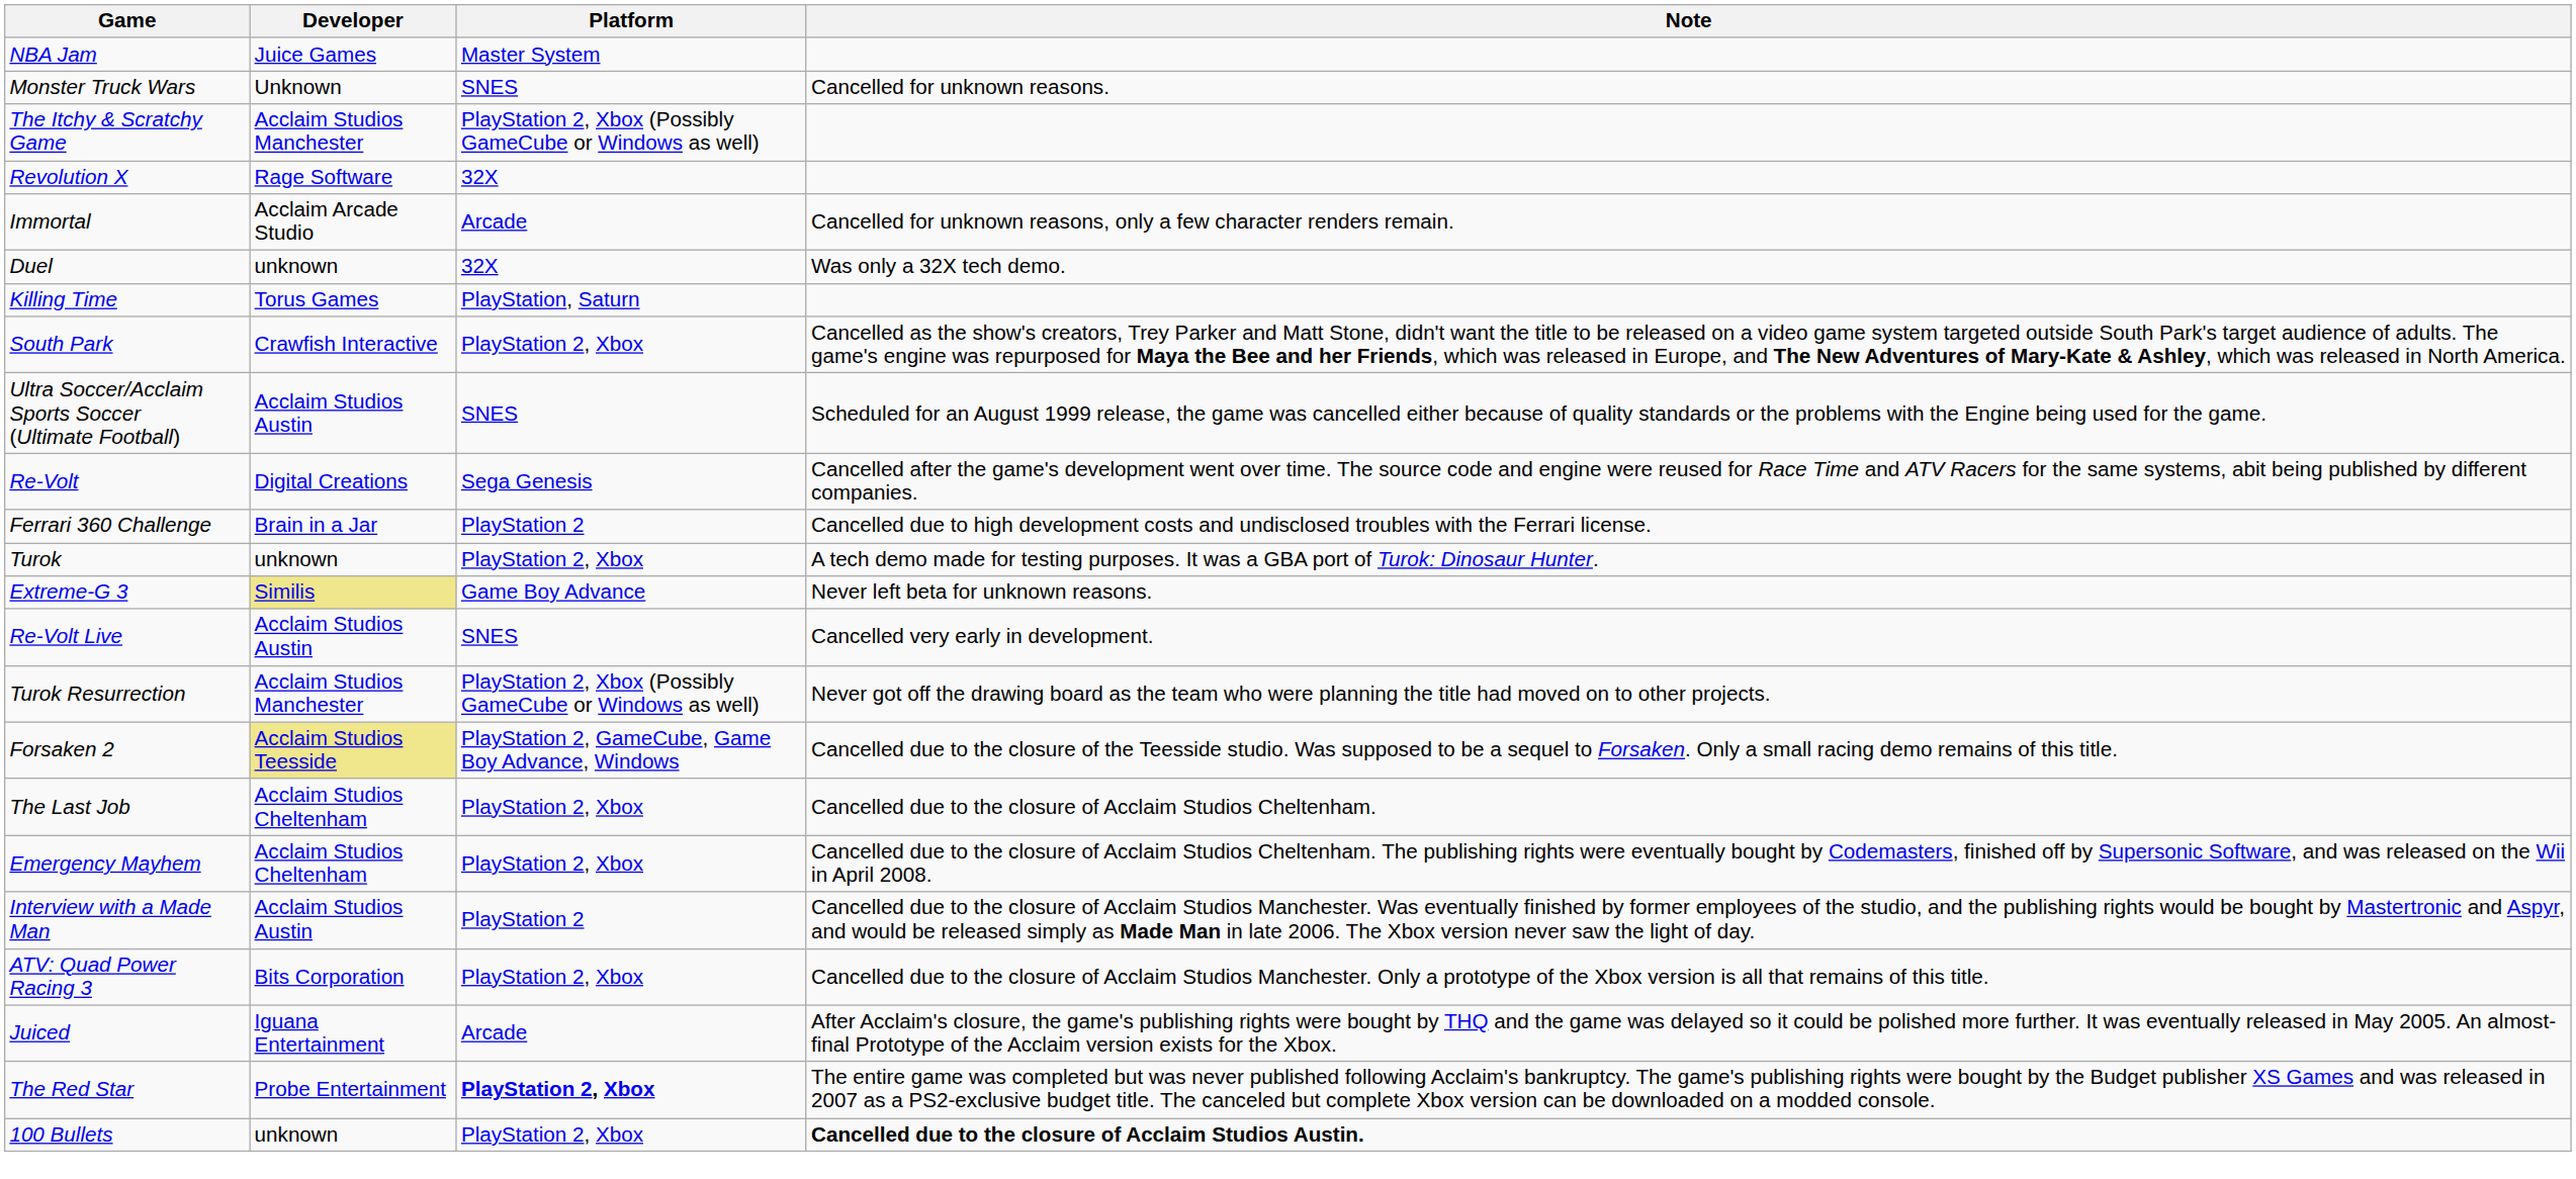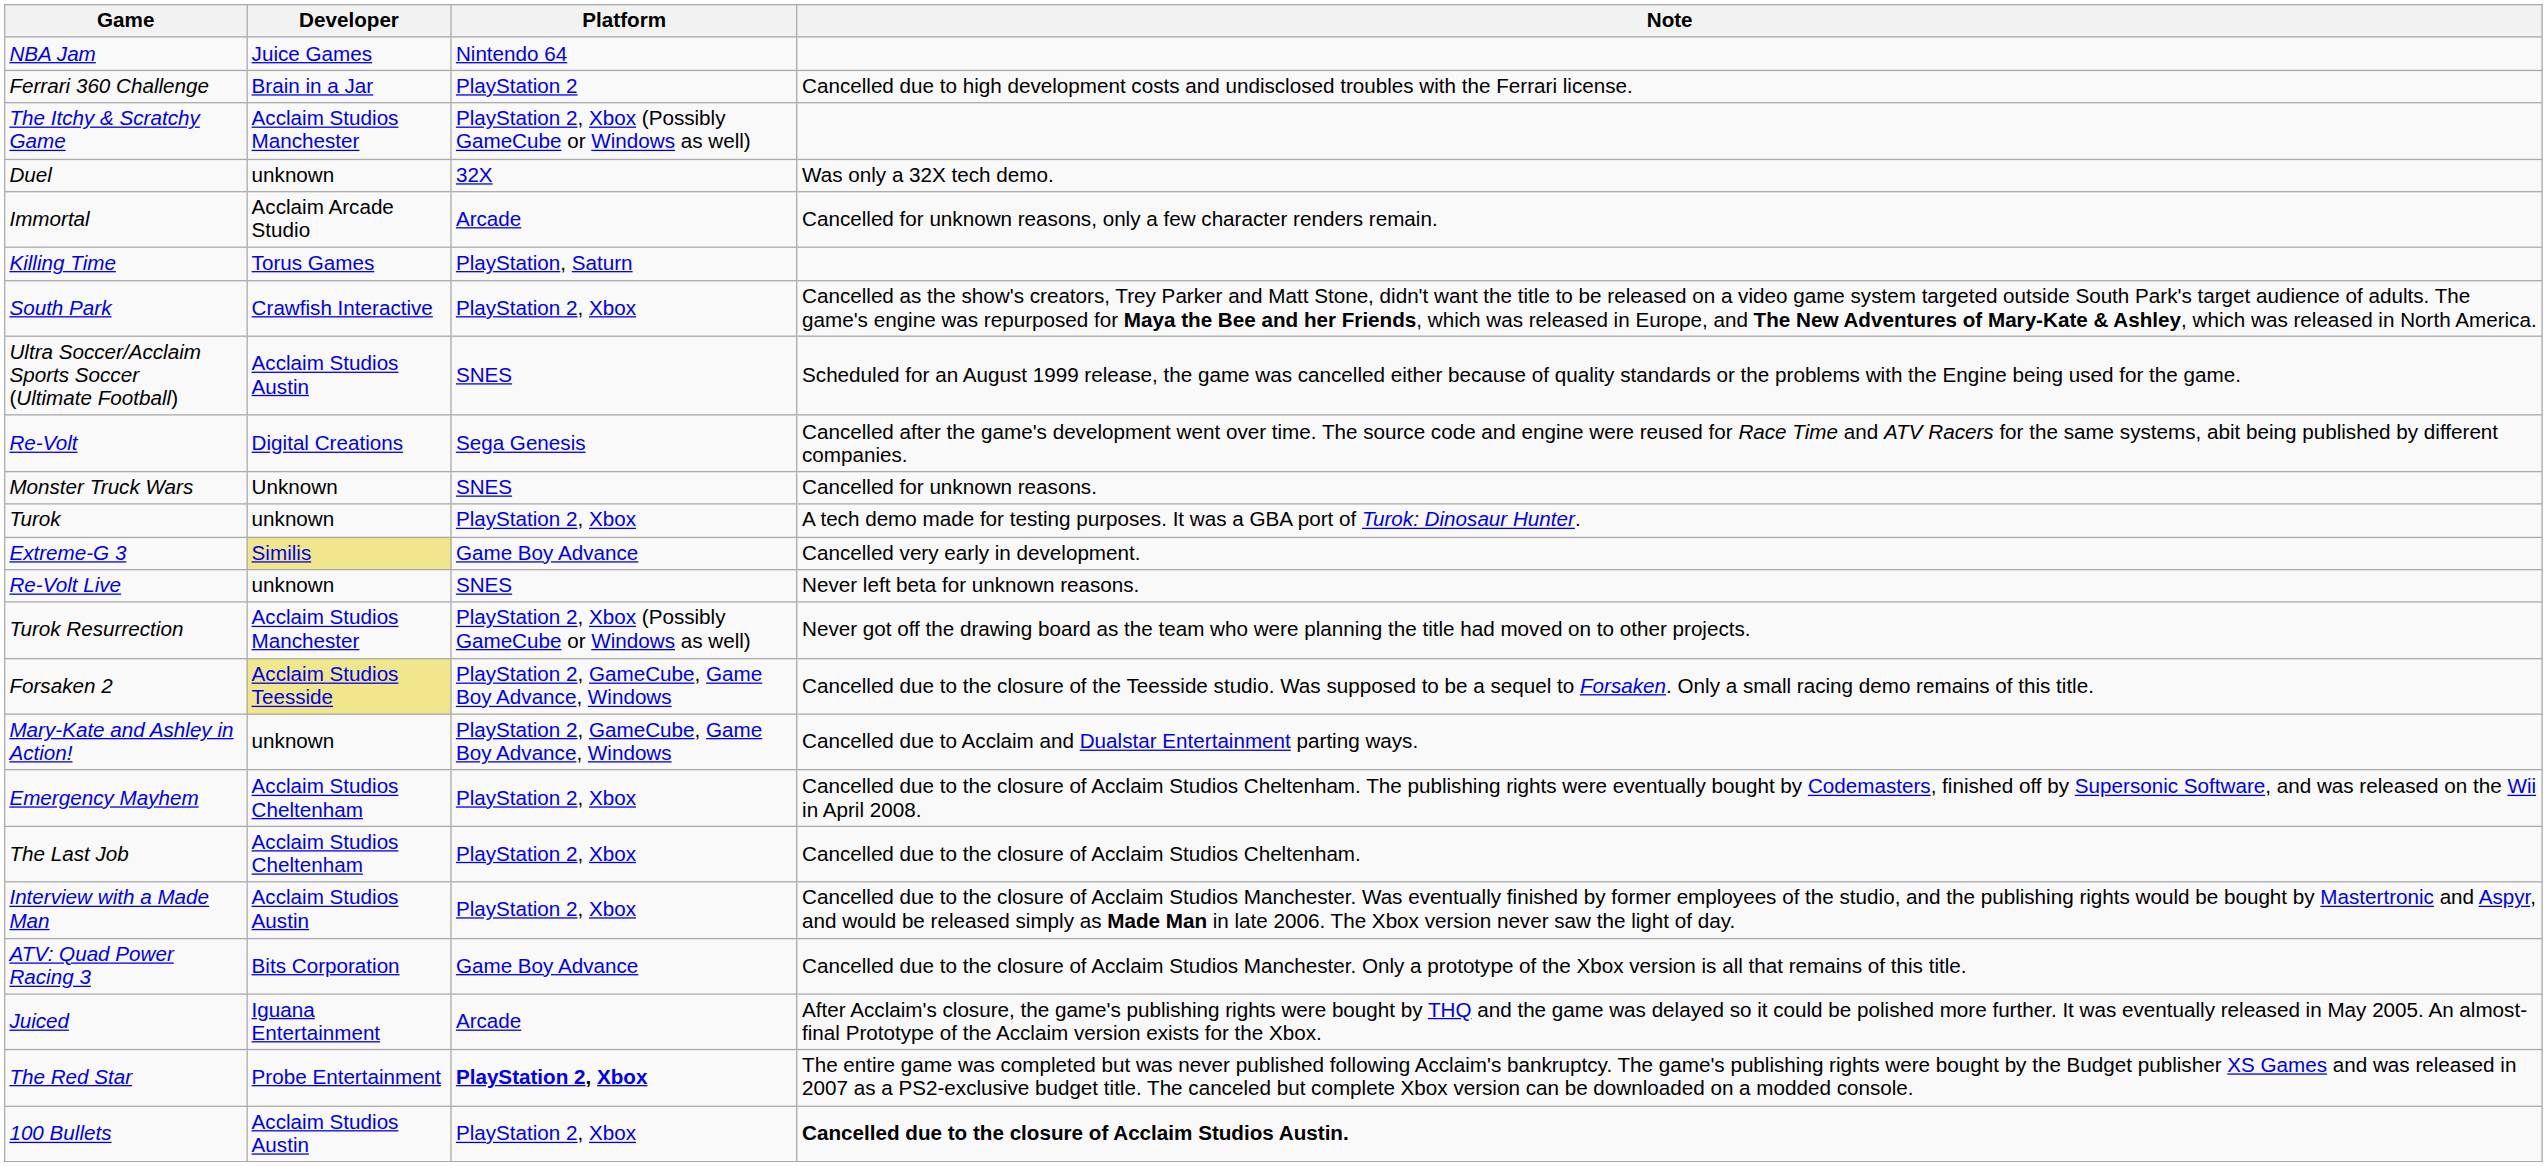 <table class="wikitable sortable">
 <tr>
 <th>Game</th>
 <th>Developer</th>
 <th>Platform</th>
 <th>Note</th>
 </tr>
 <tr>
 <td><em><a href='#'>NBA Jam</a></em></td>
 <td><a href='#'>Juice Games</a></td>
-<td><a href='#'>Master System</a></td>
+<td><a href='#'>Nintendo 64</a></td>
 <td></td>
 </tr>
 <tr>
-<td><em>Monster Truck Wars</em></td>
-<td>Unknown</td>
-<td><a href='#'>SNES</a></td>
-<td>Cancelled for unknown reasons.</td>
+<td><em>Ferrari 360 Challenge</em></td>
+<td><a href='#'>Brain in a Jar</a></td>
+<td><a href='#'>PlayStation 2</a></td>
+<td>Cancelled due to high development costs and undisclosed troubles with the Ferrari license.</td>
 </tr>
 <tr>
 <td><em><a href='#'>The Itchy & Scratchy Game</a></em></td>
 <td><a href='#'>Acclaim Studios Manchester</a></td>
 <td><a href='#'>PlayStation 2</a>, <a href='#'>Xbox</a> (Possibly <a href='#'>GameCube</a> or <a href='#'>Windows</a> as well)</td>
 <td></td>
 </tr>
 <tr>
-<td><em><a href='#'>Revolution X</a></em></td>
-<td><a href='#'>Rage Software</a></td>
+<td><em>Duel</em></td>
+<td>unknown</td>
 <td><a href='#'>32X</a></td>
-<td></td>
+<td>Was only a 32X tech demo.</td>
 </tr>
 <tr>
 <td><em>Immortal</em></td>
 <td>Acclaim Arcade Studio</td>
 <td><a href='#'>Arcade</a></td>
 <td>Cancelled for unknown reasons, only a few character renders remain.</td>
-</tr>
-<tr>
-<td><em>Duel</em></td>
-<td>unknown</td>
-<td><a href='#'>32X</a></td>
-<td>Was only a 32X tech demo.</td>
 </tr>
 <tr>
 <td><em><a href='#'>Killing Time</a></em></td>
 <td><a href='#'>Torus Games</a></td>
 <td><a href='#'>PlayStation</a>, <a href='#'>Saturn</a></td>
 <td></td>
 </tr>
 <tr>
 <td><em><a href='#'>South Park</a></em></td>
 <td><a href='#'>Crawfish Interactive</a></td>
 <td><a href='#'>PlayStation 2</a>, <a href='#'>Xbox</a></td>
 <td>Cancelled as the show's creators, Trey Parker and Matt Stone, didn't want the title to be released on a video game system targeted outside South Park's target audience of adults. The game's engine was repurposed for <strong>Maya the Bee and her Friends</strong>, which was released in Europe, and <strong>The New Adventures of Mary-Kate & Ashley</strong>, which was released in North America.</td>
 </tr>
 <tr>
 <td><em>Ultra Soccer/Acclaim Sports Soccer</em><br>(<em>Ultimate Football</em>)</td>
 <td><a href='#'>Acclaim Studios Austin</a></td>
 <td><a href='#'>SNES</a></td>
 <td>Scheduled for an August 1999 release, the game was cancelled either because of quality standards or the problems with the Engine being used for the game.</td>
 </tr>
 <tr>
 <td><em><a href='#'>Re-Volt</a></em></td>
 <td><a href='#'>Digital Creations</a></td>
 <td><a href='#'>Sega Genesis</a></td>
 <td>Cancelled after the game's development went over time. The source code and engine were reused for <em>Race Time</em> and <em>ATV Racers</em> for the same systems, abit being published by different companies.</td>
 </tr>
 <tr>
-<td><em>Ferrari 360 Challenge</em></td>
-<td><a href='#'>Brain in a Jar</a></td>
-<td><a href='#'>PlayStation 2</a></td>
-<td>Cancelled due to high development costs and undisclosed troubles with the Ferrari license.</td>
+<td><em>Monster Truck Wars</em></td>
+<td>Unknown</td>
+<td><a href='#'>SNES</a></td>
+<td>Cancelled for unknown reasons.</td>
 </tr>
 <tr>
 <td><em>Turok</em></td>
 <td>unknown</td>
 <td><a href='#'>PlayStation 2</a>, <a href='#'>Xbox</a></td>
 <td>A tech demo made for testing purposes. It was a GBA port of <em><a href='#'>Turok: Dinosaur Hunter</a></em>.</td>
 </tr>
 <tr>
 <td><em><a href='#'>Extreme-G 3</a></em></td>
 <td style="background: khaki;"><a href='#'>Similis</a></td>
 <td><a href='#'>Game Boy Advance</a></td>
-<td>Never left beta for unknown reasons.</td>
+<td>Cancelled very early in development.</td>
 </tr>
 <tr>
 <td><em><a href='#'>Re-Volt Live</a></em></td>
-<td><a href='#'>Acclaim Studios Austin</a></td>
+<td>unknown</td>
 <td><a href='#'>SNES</a></td>
-<td>Cancelled very early in development.</td>
+<td>Never left beta for unknown reasons.</td>
 </tr>
 <tr>
 <td><em>Turok Resurrection</em></td>
 <td><a href='#'>Acclaim Studios Manchester</a></td>
 <td><a href='#'>PlayStation 2</a>, <a href='#'>Xbox</a> (Possibly <a href='#'>GameCube</a> or <a href='#'>Windows</a> as well)</td>
 <td>Never got off the drawing board as the team who were planning the title had moved on to other projects.</td>
 </tr>
 <tr>
 <td><em>Forsaken 2</em></td>
 <td style="background: khaki;"><a href='#'>Acclaim Studios Teesside</a></td>
 <td><a href='#'>PlayStation 2</a>, <a href='#'>GameCube</a>, <a href='#'>Game Boy Advance</a>, <a href='#'>Windows</a></td>
 <td>Cancelled due to the closure of the Teesside studio. Was supposed to be a sequel to <em><a href='#'>Forsaken</a></em>. Only a small racing demo remains of this title.</td>
 </tr>
 <tr>
-<td><em>The Last Job</em></td>
-<td><a href='#'>Acclaim Studios Cheltenham</a></td>
-<td><a href='#'>PlayStation 2</a>, <a href='#'>Xbox</a></td>
-<td>Cancelled due to the closure of Acclaim Studios Cheltenham.</td>
+<td><em><a href='#'>Mary-Kate and Ashley in Action!</a></em></td>
+<td>unknown</td>
+<td><a href='#'>PlayStation 2</a>, <a href='#'>GameCube</a>, <a href='#'>Game Boy Advance</a>, <a href='#'>Windows</a></td>
+<td>Cancelled due to Acclaim and <a href='#'>Dualstar Entertainment</a> parting ways.</td>
 </tr>
 <tr>
 <td><em><a href='#'>Emergency Mayhem</a></em></td>
 <td><a href='#'>Acclaim Studios Cheltenham</a></td>
 <td><a href='#'>PlayStation 2</a>, <a href='#'>Xbox</a></td>
 <td>Cancelled due to the closure of Acclaim Studios Cheltenham. The publishing rights were eventually bought by <a href='#'>Codemasters</a>, finished off by <a href='#'>Supersonic Software</a>, and was released on the <a href='#'>Wii</a> in April 2008.</td>
 </tr>
 <tr>
+<td><em>The Last Job</em></td>
+<td><a href='#'>Acclaim Studios Cheltenham</a></td>
+<td><a href='#'>PlayStation 2</a>, <a href='#'>Xbox</a></td>
+<td>Cancelled due to the closure of Acclaim Studios Cheltenham.</td>
+</tr>
+<tr>
 <td><em><a href='#'>Interview with a Made Man</a></em></td>
 <td><a href='#'>Acclaim Studios Austin</a></td>
-<td><a href='#'>PlayStation 2</a></td>
+<td><a href='#'>PlayStation 2</a>, <a href='#'>Xbox</a></td>
 <td>Cancelled due to the closure of Acclaim Studios Manchester. Was eventually finished by former employees of the studio, and the publishing rights would be bought by <a href='#'>Mastertronic</a> and <a href='#'>Aspyr</a>, and would be released simply as <strong>Made Man</strong> in late 2006. The Xbox version never saw the light of day.</td>
 </tr>
 <tr>
 <td><em><a href='#'>ATV: Quad Power Racing 3</a></em></td>
 <td><a href='#'>Bits Corporation</a></td>
-<td><a href='#'>PlayStation 2</a>, <a href='#'>Xbox</a></td>
+<td><a href='#'>Game Boy Advance</a></td>
 <td>Cancelled due to the closure of Acclaim Studios Manchester. Only a prototype of the Xbox version is all that remains of this title.</td>
 </tr>
 <tr>
 <td><em><a href='#'>Juiced</a></em></td>
 <td><a href='#'>Iguana Entertainment</a></td>
 <td><a href='#'>Arcade</a></td>
 <td>After Acclaim's closure, the game's publishing rights were bought by <a href='#'>THQ</a> and the game was delayed so it could be polished more further. It was eventually released in May 2005. An almost-final Prototype of the Acclaim version exists for the Xbox.</td>
 </tr>
 <tr>
 <td><em><a href='#'>The Red Star</a></em></td>
 <td><a href='#'>Probe Entertainment</a></td>
 <td><strong><a href='#'>PlayStation 2</a>, <a href='#'>Xbox</a></strong></td>
 <td>The entire game was completed but was never published following Acclaim's bankruptcy. The game's publishing rights were bought by the Budget publisher <a href='#'>XS Games</a> and was released in 2007 as a PS2-exclusive budget title. The canceled but complete Xbox version can be downloaded on a modded console.</td>
 </tr>
 <tr>
 <td><em><a href='#'>100 Bullets</a></em></td>
-<td>unknown</td>
+<td><a href='#'>Acclaim Studios Austin</a></td>
 <td><a href='#'>PlayStation 2</a>, <a href='#'>Xbox</a></td>
 <td><strong>Cancelled due to the closure of Acclaim Studios Austin.</strong></td>
 </tr>
 <tr>
 </tr>
 </table>
